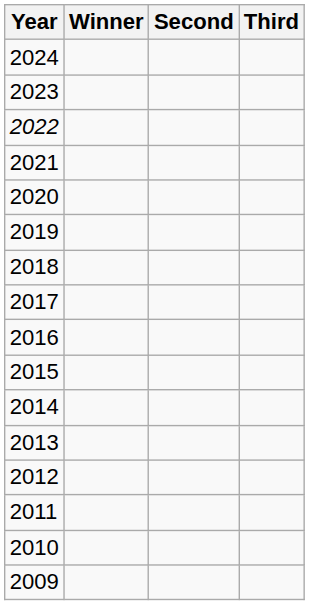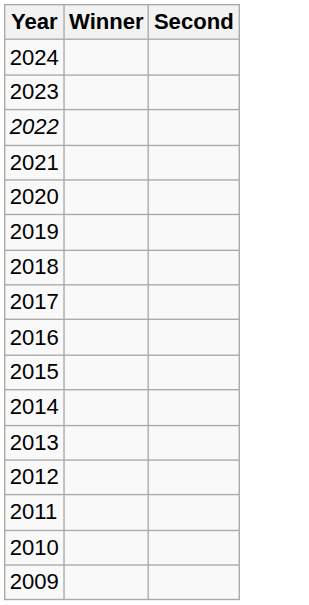 <table class="wikitable">
 <tr>
 <th>Year</th>
 <th>Winner</th>
 <th>Second</th>
-<th>Third</th>
 </tr>
 <tr>
 <td>2024</td>
-<td></td>
 <td></td>
 <td></td>
 </tr>
 <tr>
 <td>2023</td>
 <td></td>
 <td></td>
-<td></td>
 </tr>
 <tr>
 <td><em>2022</em></td>
-<td><em></em></td>
 <td><em></em></td>
 <td><em></em></td>
 </tr>
 <tr>
 <td>2021</td>
 <td></td>
 <td></td>
-<td></td>
 </tr>
 <tr>
 <td>2020</td>
-<td></td>
 <td></td>
 <td></td>
 </tr>
 <tr>
 <td>2019</td>
 <td></td>
 <td></td>
-<td></td>
 </tr>
 <tr>
 <td>2018</td>
-<td></td>
 <td></td>
 <td></td>
 </tr>
 <tr>
 <td>2017</td>
 <td></td>
 <td></td>
-<td></td>
 </tr>
 <tr>
 <td>2016</td>
-<td></td>
 <td></td>
 <td></td>
 </tr>
 <tr>
 <td>2015</td>
 <td></td>
 <td></td>
-<td></td>
 </tr>
 <tr>
 <td>2014</td>
-<td></td>
 <td></td>
 <td></td>
 </tr>
 <tr>
 <td>2013</td>
 <td></td>
 <td></td>
-<td></td>
 </tr>
 <tr>
 <td>2012</td>
-<td></td>
 <td></td>
 <td></td>
 </tr>
 <tr>
 <td>2011</td>
 <td></td>
 <td></td>
-<td></td>
 </tr>
 <tr>
 <td>2010</td>
-<td></td>
 <td></td>
 <td></td>
 </tr>
 <tr>
 <td>2009</td>
 <td></td>
 <td></td>
-<td></td>
 </tr>
 </table>
